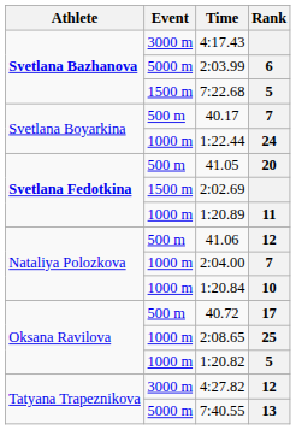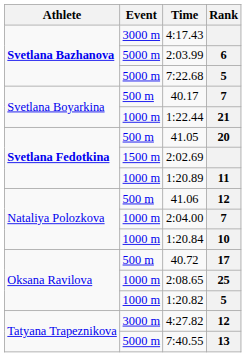 <table class="wikitable" style="font-size:90%">
 <tr>
 <th>Athlete</th>
 <th>Event</th>
 <th>Time</th>
 <th>Rank</th>
 </tr>
 <tr>
 <td rowspan=3><strong><a href='#'>Svetlana Bazhanova</a></strong></td>
 <td><a href='#'>3000 m</a></td>
 <td align="center">4:17.43</td>
 <th align="center"></th>
 </tr>
 <tr>
 <td><a href='#'>5000 m</a></td>
 <td align="center">2:03.99</td>
 <th align="center">6</th>
 </tr>
 <tr>
-<td><a href='#'>1500 m</a></td>
+<td><a href='#'>5000 m</a></td>
 <td align="center">7:22.68</td>
 <th align="center">5</th>
 </tr>
 <tr>
 <td rowspan=2><a href='#'>Svetlana Boyarkina</a></td>
 <td><a href='#'>500 m</a></td>
 <td align="center">40.17</td>
 <th align="center">7</th>
 </tr>
 <tr>
 <td><a href='#'>1000 m</a></td>
 <td align="center">1:22.44</td>
-<th align="center">24</th>
+<th align="center">21</th>
 </tr>
 <tr>
 <td rowspan=3><strong><a href='#'>Svetlana Fedotkina</a></strong></td>
 <td><a href='#'>500 m</a></td>
 <td align="center">41.05</td>
 <th align="center">20</th>
 </tr>
 <tr>
 <td><a href='#'>1500 m</a></td>
 <td align="center">2:02.69</td>
 <th align="center"></th>
 </tr>
 <tr>
 <td><a href='#'>1000 m</a></td>
 <td align="center">1:20.89</td>
 <th align="center">11</th>
 </tr>
 <tr>
 <td rowspan=3><a href='#'>Nataliya Polozkova</a></td>
 <td><a href='#'>500 m</a></td>
 <td align="center">41.06</td>
 <th align="center">12</th>
 </tr>
 <tr>
 <td><a href='#'>1000 m</a></td>
 <td align="center">2:04.00</td>
 <th align="center">7</th>
 </tr>
 <tr>
 <td><a href='#'>1000 m</a></td>
 <td align="center">1:20.84</td>
 <th align="center">10</th>
 </tr>
 <tr>
 <td rowspan=3><a href='#'>Oksana Ravilova</a></td>
 <td><a href='#'>500 m</a></td>
 <td align="center">40.72</td>
 <th align="center">17</th>
 </tr>
 <tr>
 <td><a href='#'>1000 m</a></td>
 <td align="center">2:08.65</td>
 <th align="center">25</th>
 </tr>
 <tr>
 <td><a href='#'>1000 m</a></td>
 <td align="center">1:20.82</td>
 <th align="center">5</th>
 </tr>
 <tr>
 <td rowspan=2><a href='#'>Tatyana Trapeznikova</a></td>
 <td><a href='#'>3000 m</a></td>
 <td align="center">4:27.82</td>
 <th align="center">12</th>
 </tr>
 <tr>
 <td><a href='#'>5000 m</a></td>
 <td align="center">7:40.55</td>
 <th align="center">13</th>
 </tr>
 </table>
